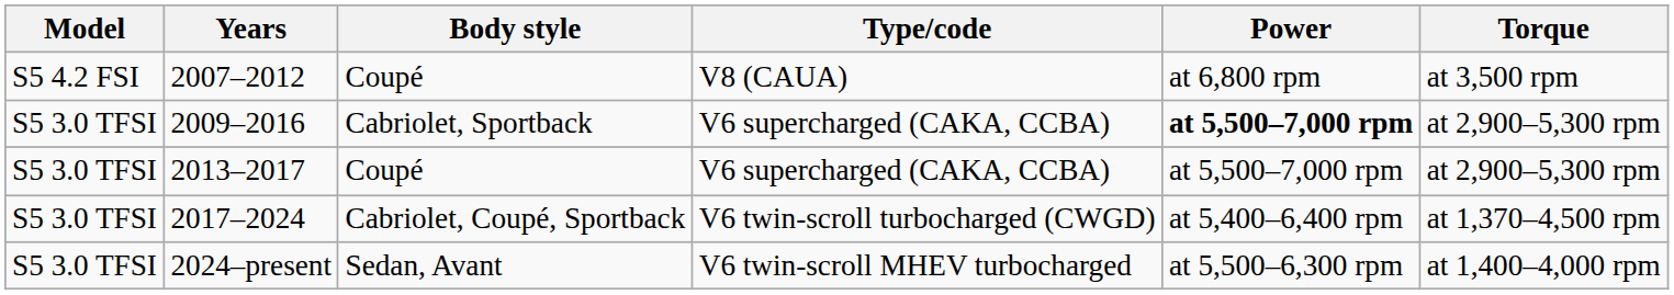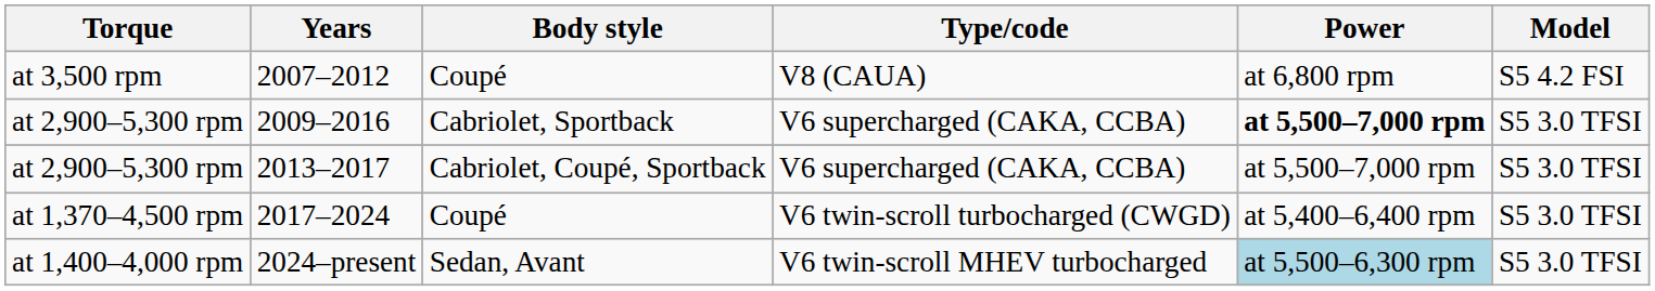 <table class="wikitable">
 <tr>
-<th>Model</th>
+<th>Torque</th>
 <th>Years</th>
 <th>Body style</th>
 <th>Type/code</th>
 <th>Power</th>
-<th>Torque</th>
+<th>Model</th>
 </tr>
 <tr>
-<td>S5 4.2 FSI</td>
+<td> at 3,500 rpm</td>
 <td>2007–2012</td>
 <td>Coupé</td>
 <td> V8 (CAUA)</td>
 <td> at 6,800 rpm</td>
-<td> at 3,500 rpm</td>
+<td>S5 4.2 FSI</td>
 </tr>
 <tr>
-<td>S5 3.0 TFSI</td>
+<td> at 2,900–5,300 rpm</td>
 <td>2009–2016</td>
 <td>Cabriolet, Sportback</td>
 <td> V6 supercharged (CAKA, CCBA)</td>
 <td><strong> at 5,500–7,000 rpm</strong></td>
-<td> at 2,900–5,300 rpm</td>
+<td>S5 3.0 TFSI</td>
 </tr>
 <tr>
-<td>S5 3.0 TFSI</td>
+<td> at 2,900–5,300 rpm</td>
 <td>2013–2017</td>
-<td>Coupé</td>
+<td>Cabriolet, Coupé, Sportback</td>
 <td> V6 supercharged (CAKA, CCBA)</td>
 <td> at 5,500–7,000 rpm</td>
-<td> at 2,900–5,300 rpm</td>
+<td>S5 3.0 TFSI</td>
 </tr>
 <tr>
-<td>S5 3.0 TFSI</td>
+<td> at 1,370–4,500 rpm</td>
 <td>2017–2024</td>
-<td>Cabriolet, Coupé, Sportback</td>
+<td>Coupé</td>
 <td> V6 twin-scroll turbocharged (CWGD)</td>
 <td> at 5,400–6,400 rpm</td>
-<td> at 1,370–4,500 rpm</td>
+<td>S5 3.0 TFSI</td>
 </tr>
 <tr>
-<td>S5 3.0 TFSI</td>
+<td> at 1,400–4,000 rpm</td>
 <td>2024–present</td>
 <td>Sedan, Avant</td>
 <td> V6 twin-scroll MHEV turbocharged</td>
-<td> at 5,500–6,300 rpm</td>
-<td> at 1,400–4,000 rpm</td>
+<td style="background: lightblue;"> at 5,500–6,300 rpm</td>
+<td>S5 3.0 TFSI</td>
 </tr>
 </table>
